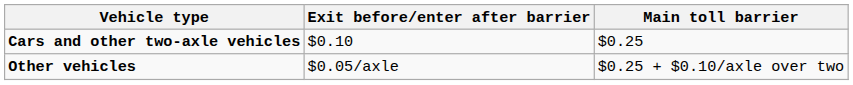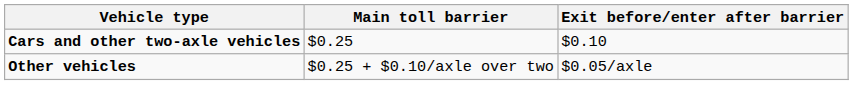 <table class="wikitable">
 <tr>
 <th>Vehicle type</th>
+<th>Main toll barrier</th>
 <th>Exit before/enter after barrier</th>
-<th>Main toll barrier</th>
 </tr>
 <tr>
 <td><strong>Cars and other two-axle vehicles</strong></td>
+<td>$0.25</td>
 <td>$0.10</td>
-<td>$0.25</td>
 </tr>
 <tr>
 <td><strong>Other vehicles</strong></td>
+<td>$0.25 + $0.10/axle over two</td>
 <td>$0.05/axle</td>
-<td>$0.25 + $0.10/axle over two</td>
 </tr>
 </table>
